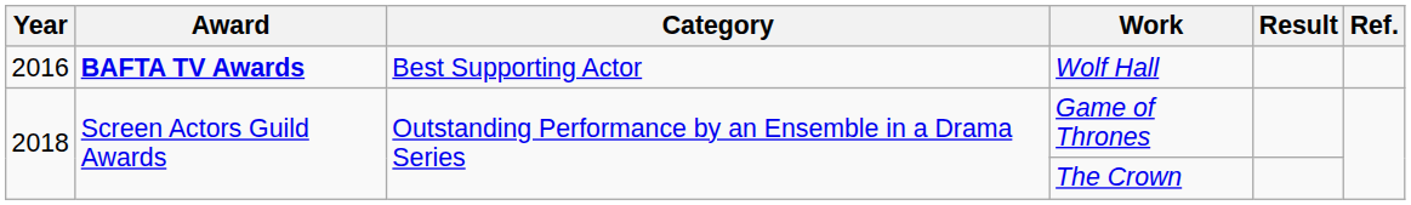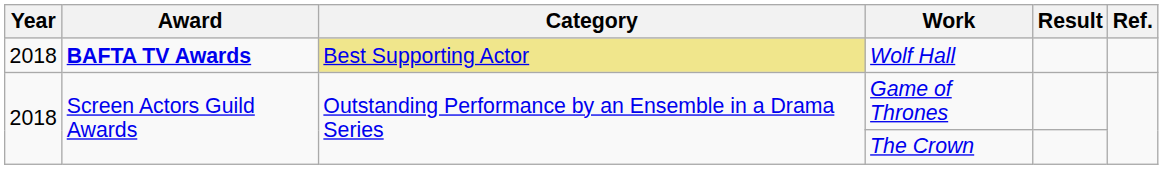 <table class="wikitable sortable">
 <tr>
 <th scope="col">Year</th>
 <th scope="col">Award</th>
 <th scope="col">Category</th>
 <th scope="col">Work</th>
 <th scope="col">Result</th>
 <th scope="col">Ref.</th>
 </tr>
 <tr>
-<td align="center">2016</td>
+<td align="center">2018</td>
 <td><strong><a href='#'>BAFTA TV Awards</a></strong></td>
-<td><a href='#'>Best Supporting Actor</a></td>
+<td style="background: khaki;"><a href='#'>Best Supporting Actor</a></td>
 <td><em><a href='#'>Wolf Hall</a></em></td>
 <td></td>
 <td align="center"></td>
 </tr>
 <tr>
 <td align="center" rowspan="2">2018</td>
 <td rowspan="2"><a href='#'>Screen Actors Guild Awards</a></td>
 <td rowspan="2"><a href='#'>Outstanding Performance by an Ensemble in a Drama Series</a></td>
 <td><em><a href='#'>Game of Thrones</a></em></td>
 <td></td>
 <td rowspan="2"></td>
 </tr>
 <tr>
 <td><em><a href='#'>The Crown</a></em></td>
 <td></td>
 </tr>
 </table>
